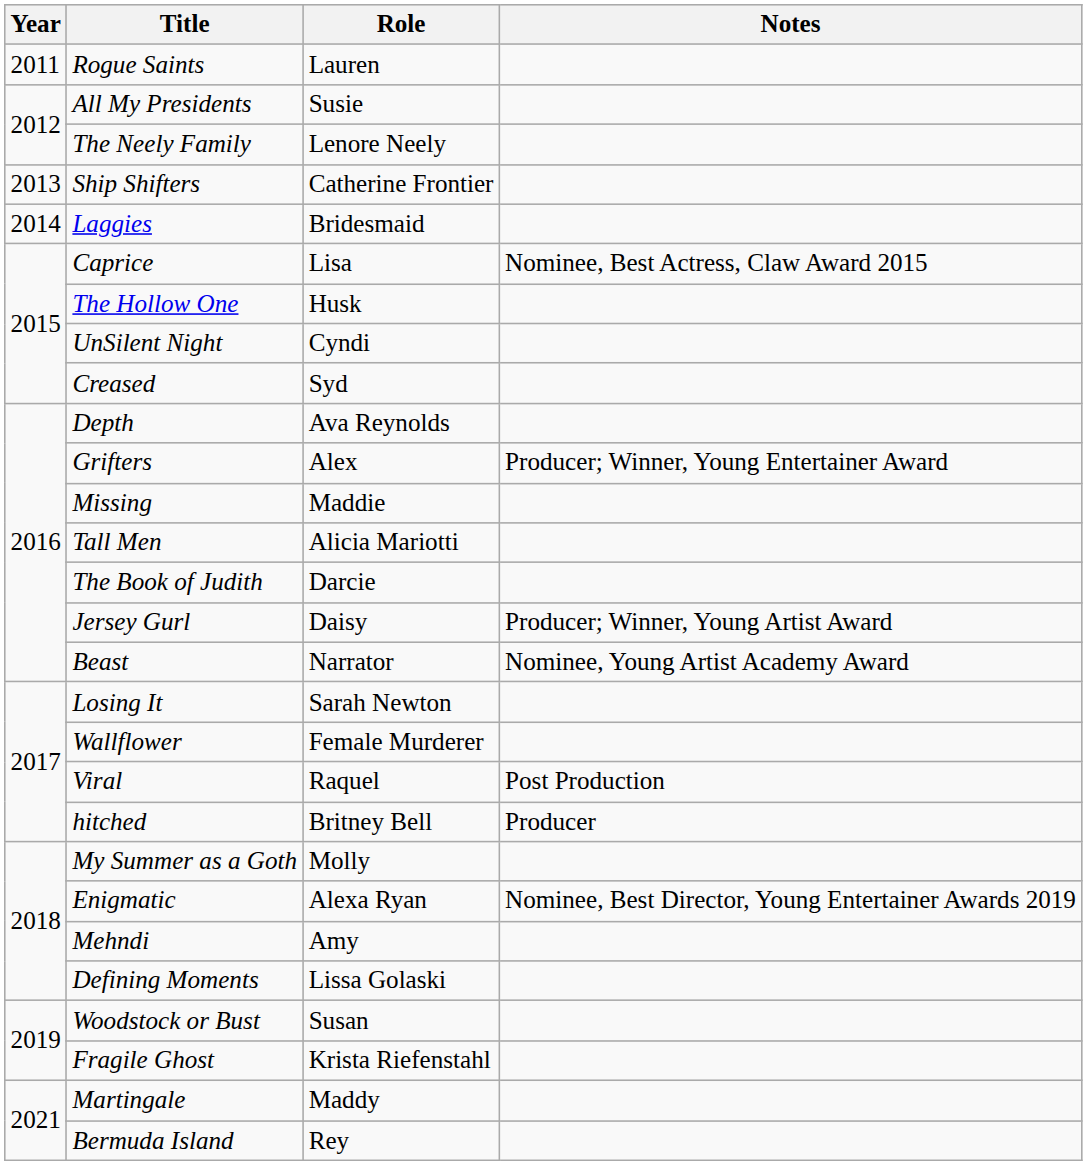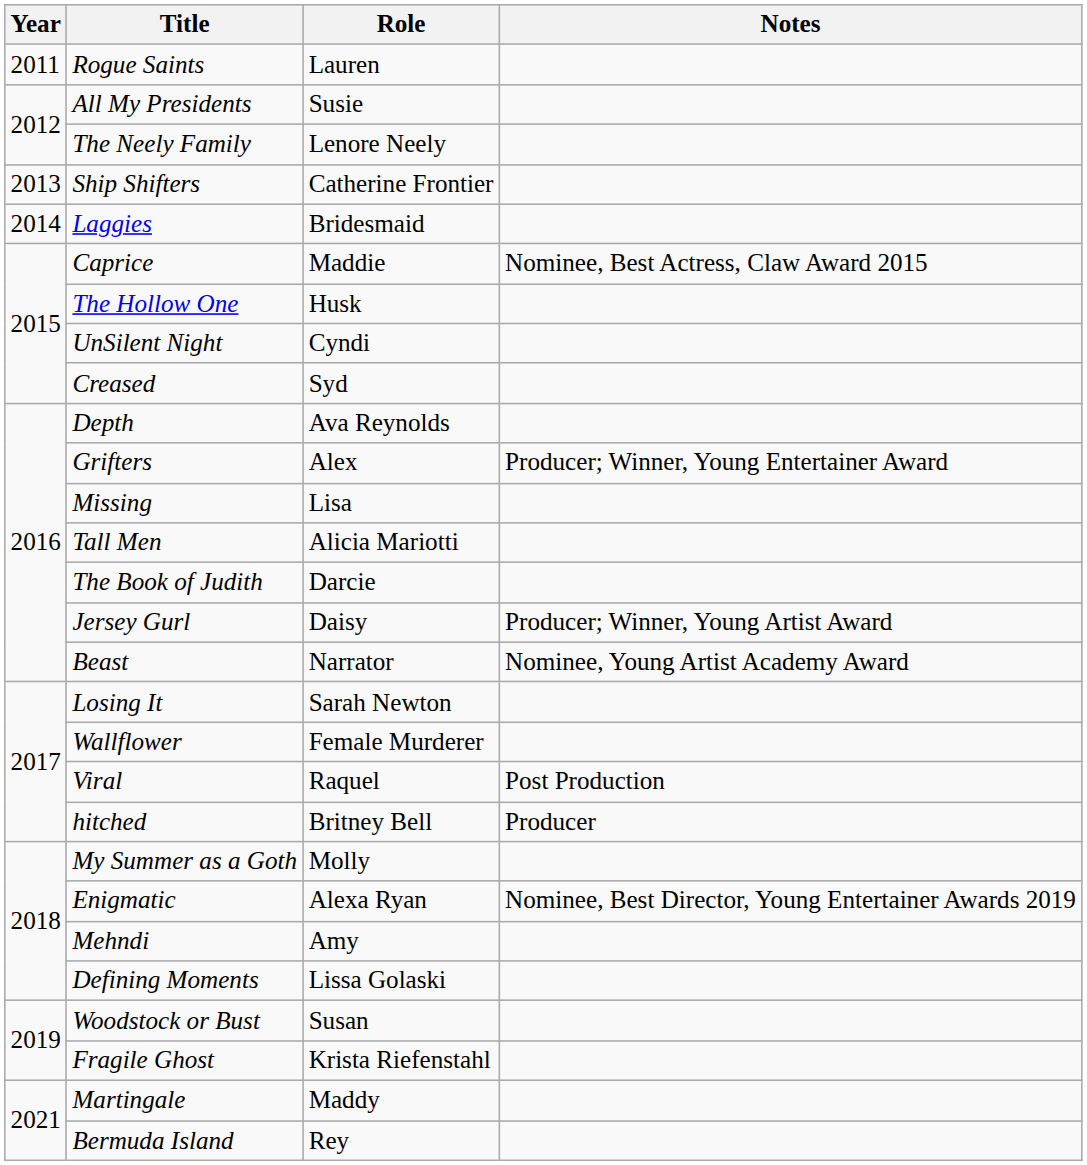 <table class="wikitable">
 <tr>
 <th>Year</th>
 <th>Title</th>
 <th>Role</th>
 <th>Notes</th>
 </tr>
 <tr>
 <td>2011</td>
 <td><em>Rogue Saints</em></td>
 <td>Lauren</td>
 <td></td>
 </tr>
 <tr>
 <td rowspan="2">2012</td>
 <td><em>All My Presidents</em></td>
 <td>Susie</td>
 <td></td>
 </tr>
 <tr>
 <td><em>The Neely Family</em></td>
 <td>Lenore Neely</td>
 <td></td>
 </tr>
 <tr>
 <td>2013</td>
 <td><em>Ship Shifters</em></td>
 <td>Catherine Frontier</td>
 <td></td>
 </tr>
 <tr>
 <td>2014</td>
 <td><em><a href='#'>Laggies</a></em></td>
 <td>Bridesmaid</td>
 <td></td>
 </tr>
 <tr>
 <td rowspan="4">2015</td>
 <td><em>Caprice</em></td>
-<td>Lisa</td>
+<td>Maddie</td>
 <td>Nominee, Best Actress, Claw Award 2015</td>
 </tr>
 <tr>
 <td><em><a href='#'>The Hollow One</a></em></td>
 <td>Husk</td>
 <td></td>
 </tr>
 <tr>
 <td><em>UnSilent Night</em></td>
 <td>Cyndi</td>
 <td></td>
 </tr>
 <tr>
 <td><em>Creased</em></td>
 <td>Syd</td>
 <td></td>
 </tr>
 <tr>
 <td rowspan="7">2016</td>
 <td><em>Depth</em></td>
 <td>Ava Reynolds</td>
 <td></td>
 </tr>
 <tr>
 <td><em>Grifters</em></td>
 <td>Alex</td>
 <td>Producer; Winner, Young Entertainer Award</td>
 </tr>
 <tr>
 <td><em>Missing</em></td>
-<td>Maddie</td>
+<td>Lisa</td>
 <td></td>
 </tr>
 <tr>
 <td><em>Tall Men</em></td>
 <td>Alicia Mariotti</td>
 <td></td>
 </tr>
 <tr>
 <td><em>The Book of Judith</em></td>
 <td>Darcie</td>
 <td></td>
 </tr>
 <tr>
 <td><em>Jersey Gurl</em></td>
 <td>Daisy</td>
 <td>Producer; Winner, Young Artist Award</td>
 </tr>
 <tr>
 <td><em>Beast</em></td>
 <td>Narrator</td>
 <td>Nominee, Young Artist Academy Award</td>
 </tr>
 <tr>
 <td rowspan="4">2017</td>
 <td><em>Losing It</em></td>
 <td>Sarah Newton</td>
 <td></td>
 </tr>
 <tr>
 <td><em>Wallflower</em></td>
 <td>Female Murderer</td>
 <td></td>
 </tr>
 <tr>
 <td><em>Viral</em></td>
 <td>Raquel</td>
 <td>Post Production</td>
 </tr>
 <tr>
 <td><em>hitched</em></td>
 <td>Britney Bell</td>
 <td>Producer</td>
 </tr>
 <tr>
 <td rowspan="4">2018</td>
 <td><em>My Summer as a Goth</em></td>
 <td>Molly</td>
 <td></td>
 </tr>
 <tr>
 <td><em>Enigmatic</em></td>
 <td>Alexa Ryan</td>
 <td>Nominee, Best Director, Young Entertainer Awards 2019</td>
 </tr>
 <tr>
 <td><em>Mehndi</em></td>
 <td>Amy</td>
 <td></td>
 </tr>
 <tr>
 <td><em>Defining Moments</em></td>
 <td>Lissa Golaski</td>
 <td></td>
 </tr>
 <tr>
 <td rowspan="2">2019</td>
 <td><em>Woodstock or Bust</em></td>
 <td>Susan</td>
 <td></td>
 </tr>
 <tr>
 <td><em>Fragile Ghost</em></td>
 <td>Krista Riefenstahl</td>
 <td></td>
 </tr>
 <tr>
 <td rowspan="2">2021</td>
 <td><em>Martingale</em></td>
 <td>Maddy</td>
 <td></td>
 </tr>
 <tr>
 <td><em>Bermuda Island</em></td>
 <td>Rey</td>
 <td></td>
 </tr>
 </table>
